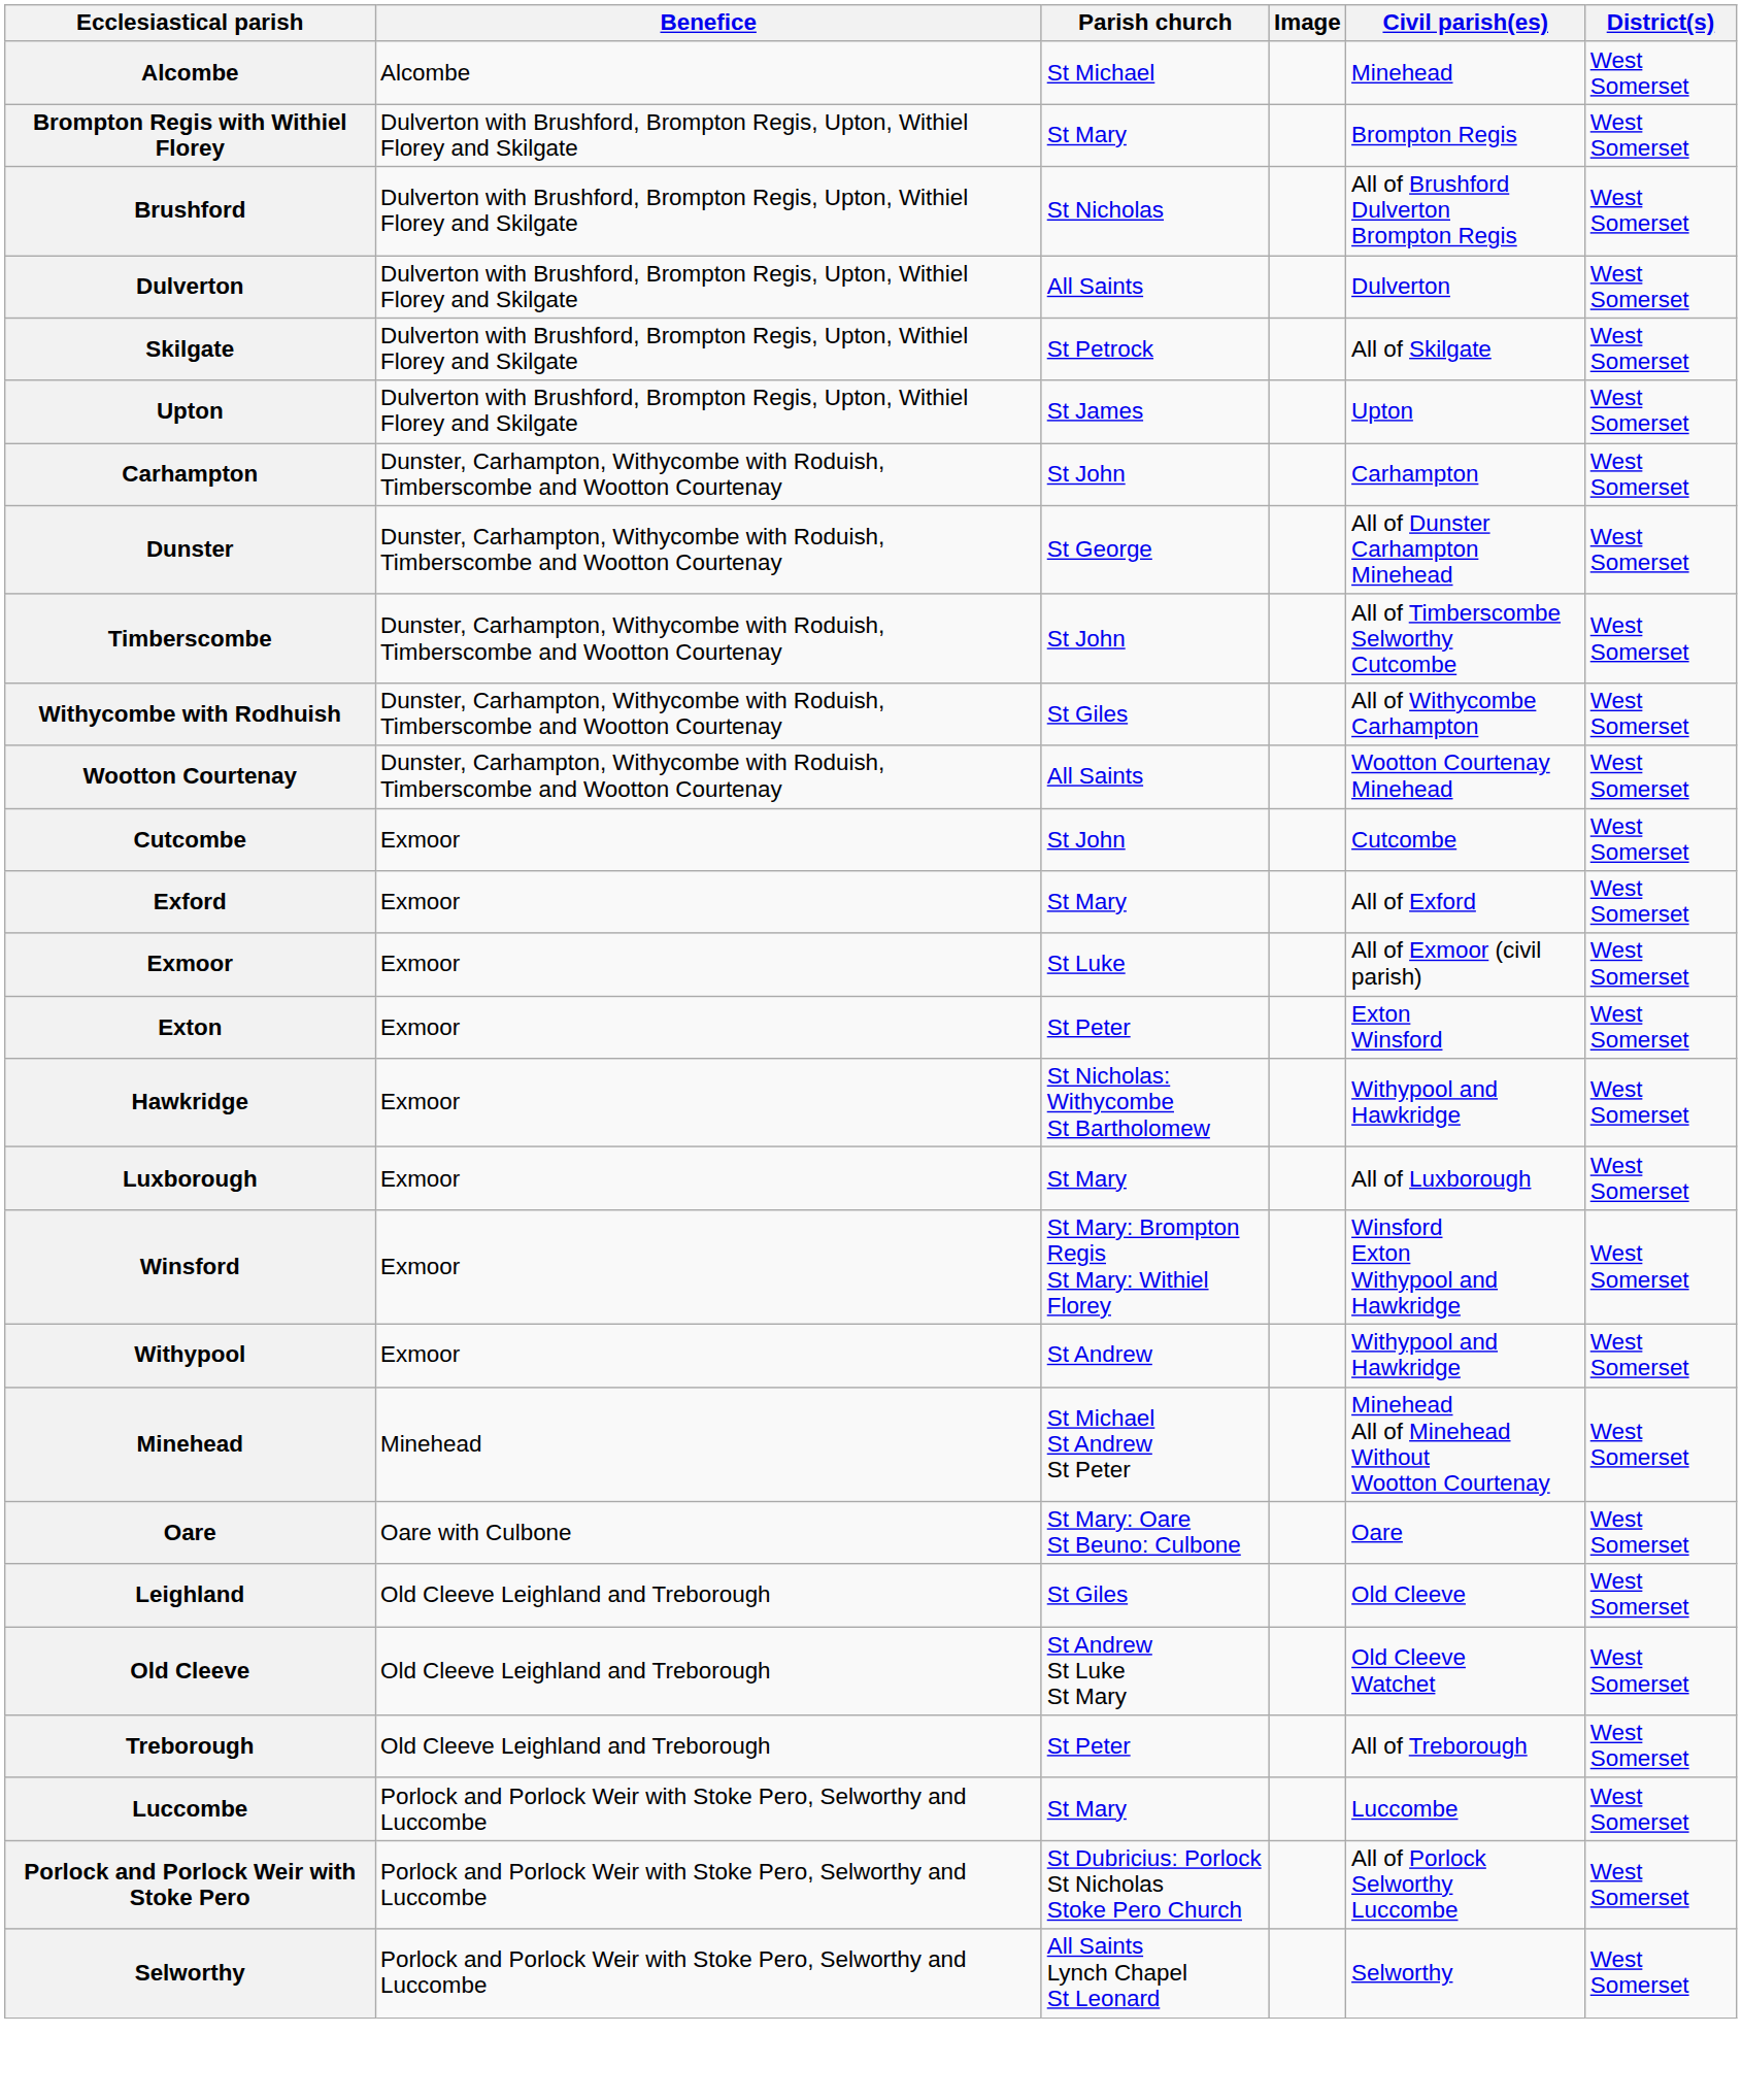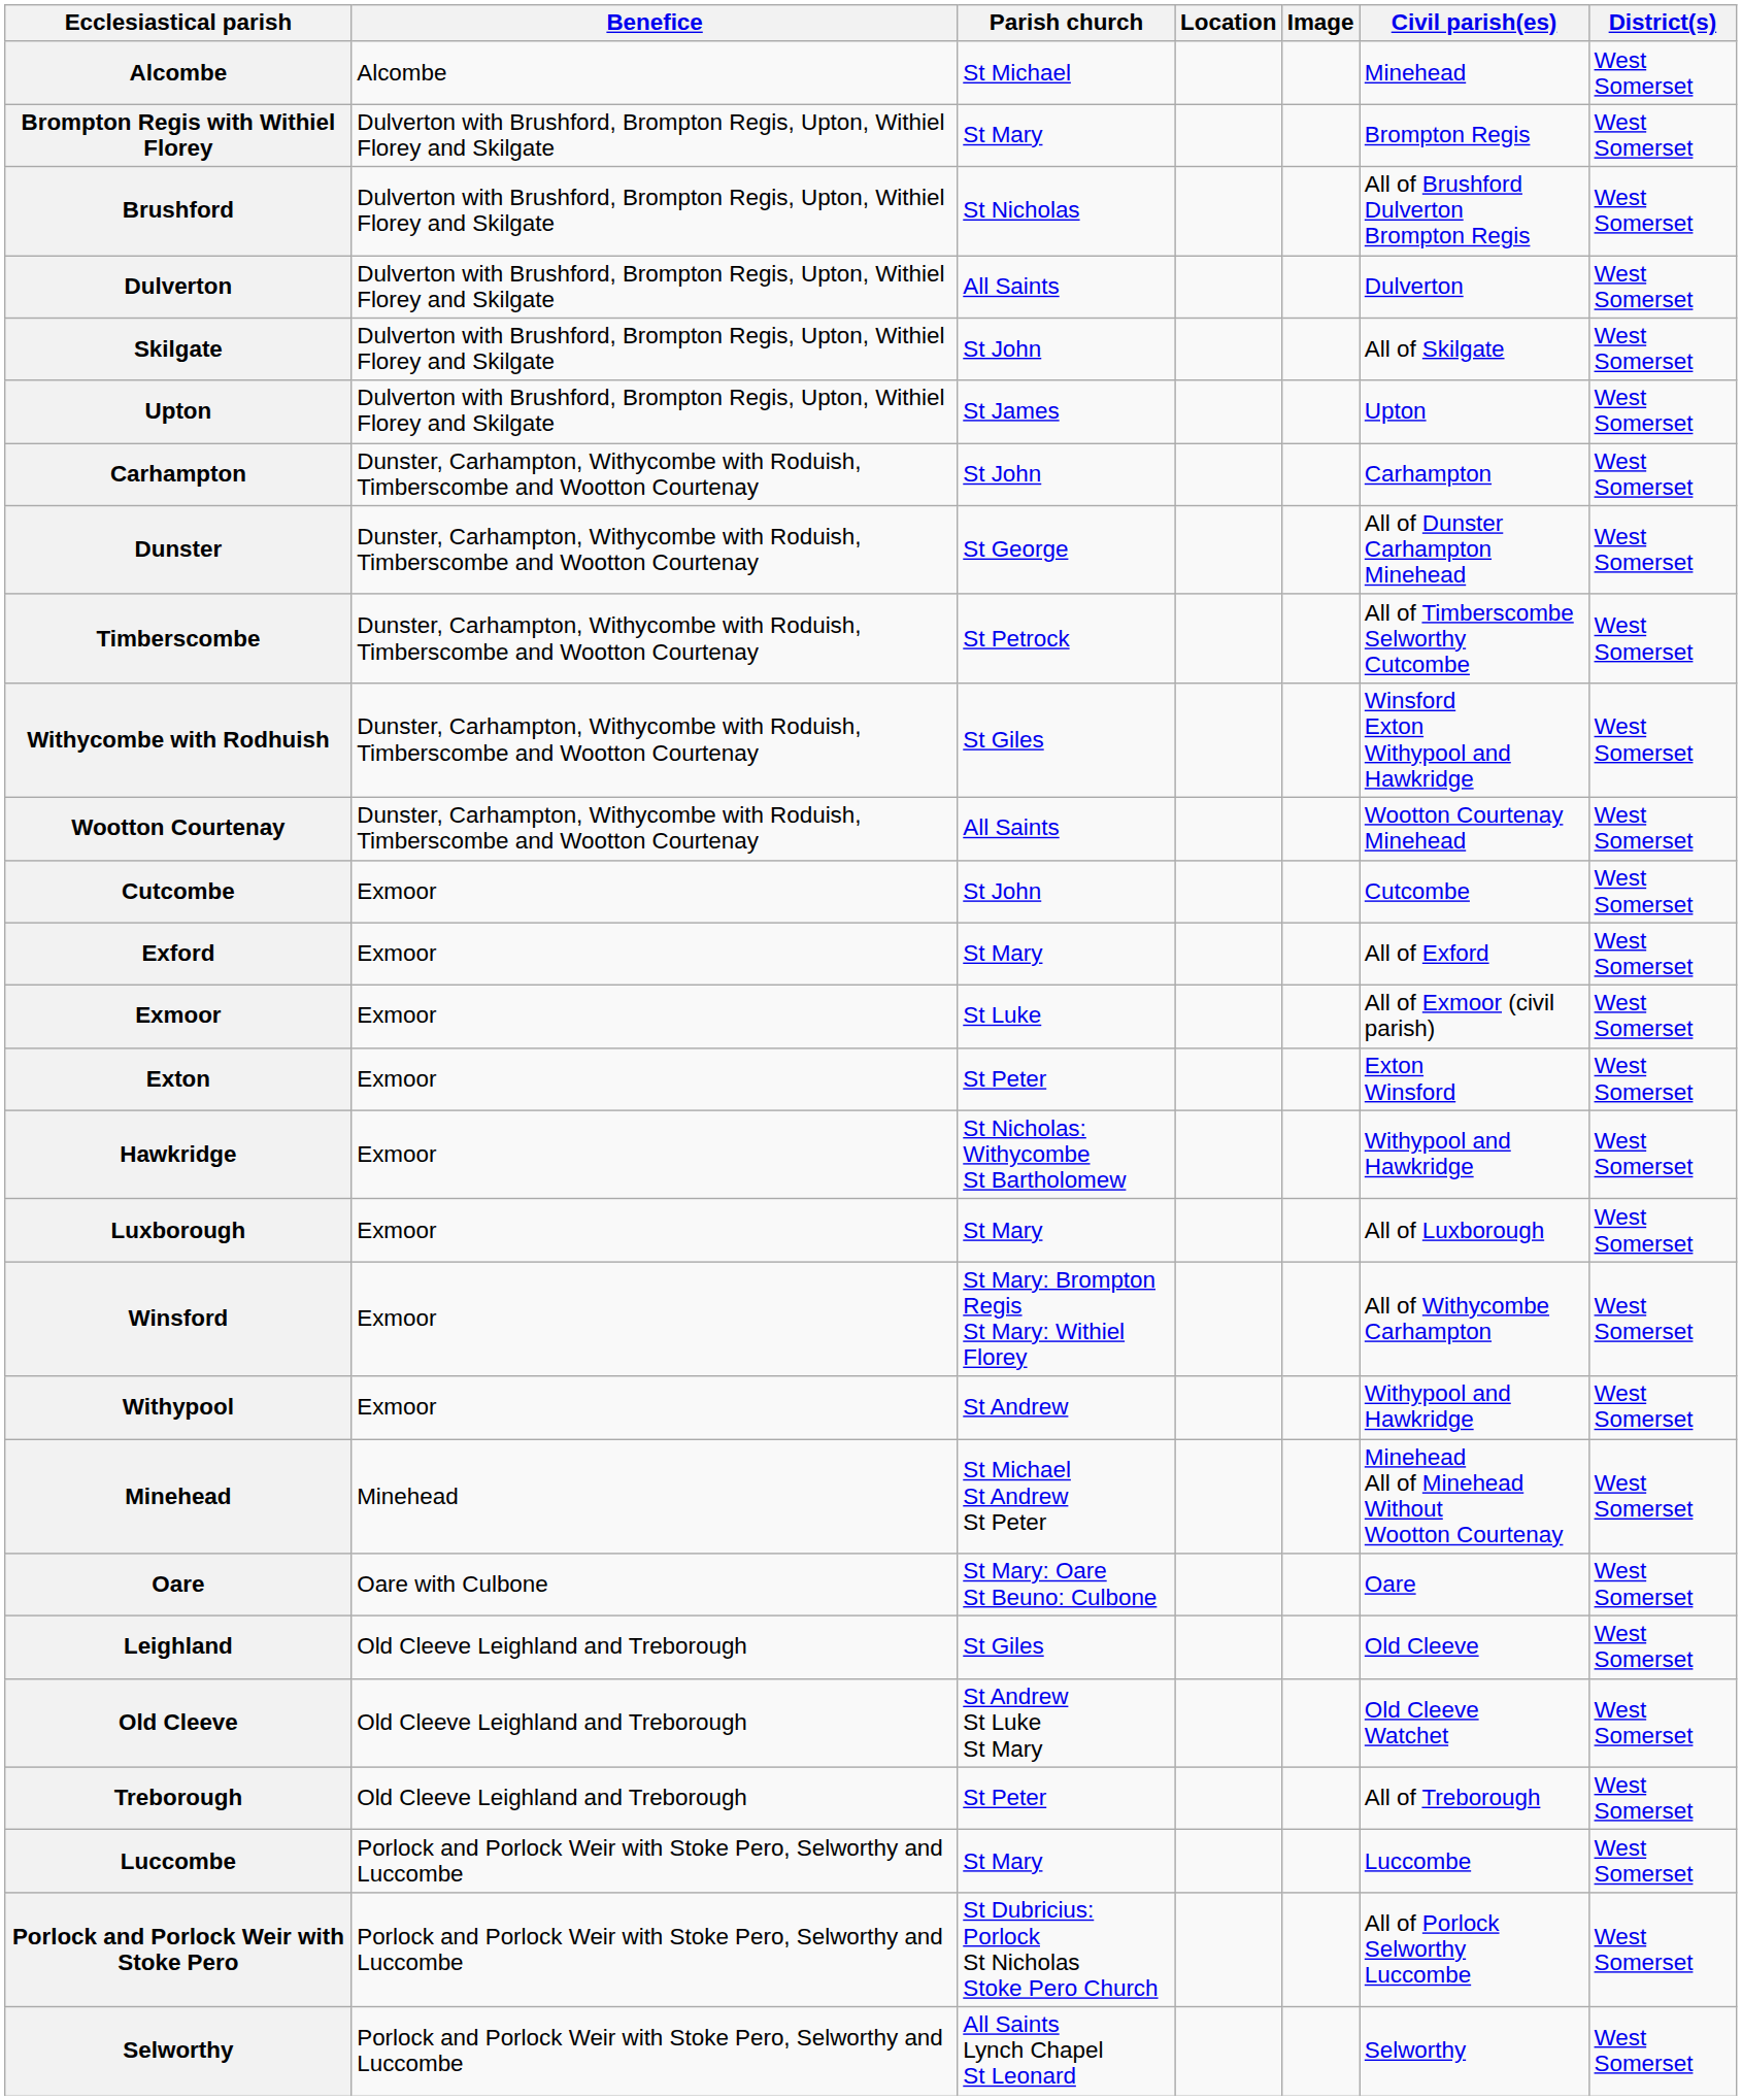 <table class="wikitable sortable" style="width:95%;">
 <tr>
 <th scope="col">Ecclesiastical parish</th>
 <th scope="col"><a href='#'>Benefice</a></th>
 <th scope="col">Parish church</th>
+<th scope="col">Location</th>
 <th scope="col" class="unsortable">Image</th>
 <th scope="col"><a href='#'>Civil parish(es)</a></th>
 <th scope="col"><a href='#'>District(s)</a></th>
 </tr>
 <tr>
 <th scope="row">Alcombe</th>
 <td>Alcombe</td>
 <td><a href='#'>St Michael</a></td>
+<td><small></small></td>
 <td></td>
 <td><a href='#'>Minehead</a></td>
 <td><a href='#'>West Somerset</a></td>
 </tr>
 <tr>
 <th scope="row">Brompton Regis with Withiel Florey</th>
 <td>Dulverton with Brushford, Brompton Regis, Upton, Withiel Florey and Skilgate</td>
 <td><a href='#'>St Mary</a></td>
+<td><small></small></td>
 <td></td>
 <td><a href='#'>Brompton Regis</a></td>
 <td><a href='#'>West Somerset</a></td>
 </tr>
 <tr>
 <th scope="row">Brushford</th>
 <td>Dulverton with Brushford, Brompton Regis, Upton, Withiel Florey and Skilgate</td>
 <td><a href='#'>St Nicholas</a></td>
+<td><small></small></td>
 <td></td>
 <td>All of <a href='#'>Brushford</a><br> <a href='#'>Dulverton</a><br> <a href='#'>Brompton Regis</a></td>
 <td><a href='#'>West Somerset</a></td>
 </tr>
 <tr>
 <th scope="row">Dulverton</th>
 <td>Dulverton with Brushford, Brompton Regis, Upton, Withiel Florey and Skilgate</td>
 <td><a href='#'>All Saints</a></td>
+<td><small></small></td>
 <td></td>
 <td><a href='#'>Dulverton</a></td>
 <td><a href='#'>West Somerset</a></td>
 </tr>
 <tr>
 <th scope="row">Skilgate</th>
 <td>Dulverton with Brushford, Brompton Regis, Upton, Withiel Florey and Skilgate</td>
-<td><a href='#'>St Petrock</a></td>
+<td><a href='#'>St John</a></td>
+<td><small></small></td>
 <td></td>
 <td>All of <a href='#'>Skilgate</a></td>
 <td><a href='#'>West Somerset</a></td>
 </tr>
 <tr>
 <th scope="row">Upton</th>
 <td>Dulverton with Brushford, Brompton Regis, Upton, Withiel Florey and Skilgate</td>
 <td><a href='#'>St James</a></td>
+<td><small></small></td>
 <td></td>
 <td><a href='#'>Upton</a></td>
 <td><a href='#'>West Somerset</a></td>
 </tr>
 <tr>
 <th scope="row">Carhampton</th>
 <td>Dunster, Carhampton, Withycombe with Roduish, Timberscombe and Wootton Courtenay</td>
 <td><a href='#'>St John</a></td>
+<td><small></small></td>
 <td></td>
 <td><a href='#'>Carhampton</a></td>
 <td><a href='#'>West Somerset</a></td>
 </tr>
 <tr>
 <th scope="row">Dunster</th>
 <td>Dunster, Carhampton, Withycombe with Roduish, Timberscombe and Wootton Courtenay</td>
 <td><a href='#'>St George</a></td>
+<td><small></small></td>
 <td></td>
 <td>All of <a href='#'>Dunster</a><br> <a href='#'>Carhampton</a><br> <a href='#'>Minehead</a></td>
 <td><a href='#'>West Somerset</a></td>
 </tr>
 <tr>
 <th scope="row">Timberscombe</th>
 <td>Dunster, Carhampton, Withycombe with Roduish, Timberscombe and Wootton Courtenay</td>
-<td><a href='#'>St John</a></td>
+<td><a href='#'>St Petrock</a></td>
+<td><small></small></td>
 <td></td>
 <td>All of <a href='#'>Timberscombe</a><br> <a href='#'>Selworthy</a><br> <a href='#'>Cutcombe</a></td>
 <td><a href='#'>West Somerset</a></td>
 </tr>
 <tr>
 <th scope="row">Withycombe with Rodhuish</th>
 <td>Dunster, Carhampton, Withycombe with Roduish, Timberscombe and Wootton Courtenay</td>
 <td><a href='#'>St Giles</a></td>
+<td><small></small></td>
 <td></td>
-<td>All of <a href='#'>Withycombe</a><br><a href='#'>Carhampton</a></td>
+<td><a href='#'>Winsford</a><br> <a href='#'>Exton</a><br> <a href='#'>Withypool and Hawkridge</a></td>
 <td><a href='#'>West Somerset</a></td>
 </tr>
 <tr>
 <th scope="row">Wootton Courtenay</th>
 <td>Dunster, Carhampton, Withycombe with Roduish, Timberscombe and Wootton Courtenay</td>
 <td><a href='#'>All Saints</a></td>
+<td><small></small></td>
 <td></td>
 <td><a href='#'>Wootton Courtenay</a><br><a href='#'>Minehead</a></td>
 <td><a href='#'>West Somerset</a></td>
 </tr>
 <tr>
 <th scope="row">Cutcombe</th>
 <td>Exmoor</td>
 <td><a href='#'>St John</a></td>
+<td><small></small></td>
 <td></td>
 <td><a href='#'>Cutcombe</a></td>
 <td><a href='#'>West Somerset</a></td>
 </tr>
 <tr>
 <th scope="row">Exford</th>
 <td>Exmoor</td>
 <td><a href='#'>St Mary</a></td>
+<td><small></small></td>
 <td></td>
 <td>All of <a href='#'>Exford</a></td>
 <td><a href='#'>West Somerset</a></td>
 </tr>
 <tr>
 <th scope="row">Exmoor</th>
 <td>Exmoor</td>
 <td><a href='#'>St Luke</a></td>
+<td><small></small></td>
 <td></td>
 <td>All of <a href='#'>Exmoor</a> (civil parish)</td>
 <td><a href='#'>West Somerset</a></td>
 </tr>
 <tr>
 <th scope="row">Exton</th>
 <td>Exmoor</td>
 <td><a href='#'>St Peter</a></td>
+<td><small></small></td>
 <td></td>
 <td><a href='#'>Exton</a><br> <a href='#'>Winsford</a></td>
 <td><a href='#'>West Somerset</a></td>
 </tr>
 <tr>
 <th scope="row">Hawkridge</th>
 <td>Exmoor</td>
 <td><a href='#'>St Nicholas: Withycombe</a><br><a href='#'>St Bartholomew</a></td>
+<td><small></small></td>
 <td></td>
 <td><a href='#'>Withypool and Hawkridge</a></td>
 <td><a href='#'>West Somerset</a></td>
 </tr>
 <tr>
 <th scope="row">Luxborough</th>
 <td>Exmoor</td>
 <td><a href='#'>St Mary</a></td>
+<td><small></small></td>
 <td></td>
 <td>All of <a href='#'>Luxborough</a></td>
 <td><a href='#'>West Somerset</a></td>
 </tr>
 <tr>
 <th scope="row">Winsford</th>
 <td>Exmoor</td>
 <td><a href='#'>St Mary: Brompton Regis</a><br> <a href='#'>St Mary: Withiel Florey</a></td>
+<td><small></small></td>
 <td></td>
-<td><a href='#'>Winsford</a><br> <a href='#'>Exton</a><br> <a href='#'>Withypool and Hawkridge</a></td>
+<td>All of <a href='#'>Withycombe</a><br><a href='#'>Carhampton</a></td>
 <td><a href='#'>West Somerset</a></td>
 </tr>
 <tr>
 <th scope="row">Withypool</th>
 <td>Exmoor</td>
 <td><a href='#'>St Andrew</a></td>
+<td><small></small></td>
 <td></td>
 <td><a href='#'>Withypool and Hawkridge</a></td>
 <td><a href='#'>West Somerset</a></td>
 </tr>
 <tr>
 <th scope="row">Minehead</th>
 <td>Minehead</td>
 <td><a href='#'>St Michael</a><br><a href='#'>St Andrew</a><br>St Peter</td>
+<td><small></small></td>
 <td></td>
 <td><a href='#'>Minehead</a><br>All of <a href='#'>Minehead Without</a><br> <a href='#'>Wootton Courtenay</a></td>
 <td><a href='#'>West Somerset</a></td>
 </tr>
 <tr>
 <th scope="row">Oare</th>
 <td>Oare with Culbone</td>
 <td><a href='#'>St Mary: Oare</a><br> <a href='#'>St Beuno: Culbone</a></td>
+<td><small></small></td>
 <td></td>
 <td><a href='#'>Oare</a></td>
 <td><a href='#'>West Somerset</a></td>
 </tr>
 <tr>
 <th scope="row">Leighland</th>
 <td>Old Cleeve  Leighland and Treborough</td>
 <td><a href='#'>St Giles</a></td>
+<td><small></small></td>
 <td></td>
 <td><a href='#'>Old Cleeve</a></td>
 <td><a href='#'>West Somerset</a></td>
 </tr>
 <tr>
 <th scope="row">Old Cleeve</th>
 <td>Old Cleeve  Leighland and Treborough</td>
 <td><a href='#'>St Andrew</a><br>St Luke<br>St Mary</td>
+<td><small></small></td>
 <td></td>
 <td><a href='#'>Old Cleeve</a><br> <a href='#'>Watchet</a></td>
 <td><a href='#'>West Somerset</a></td>
 </tr>
 <tr>
 <th scope="row">Treborough</th>
 <td>Old Cleeve  Leighland and Treborough</td>
 <td><a href='#'>St Peter</a></td>
+<td><small></small></td>
 <td></td>
 <td>All of <a href='#'>Treborough</a></td>
 <td><a href='#'>West Somerset</a></td>
 </tr>
 <tr>
 <th scope="row">Luccombe</th>
 <td>Porlock and Porlock Weir with Stoke Pero, Selworthy and Luccombe</td>
 <td><a href='#'>St Mary</a></td>
+<td><small></small></td>
 <td></td>
 <td><a href='#'>Luccombe</a></td>
 <td><a href='#'>West Somerset</a></td>
 </tr>
 <tr>
 <th scope="row">Porlock and Porlock Weir with Stoke Pero</th>
 <td>Porlock and Porlock Weir with Stoke Pero, Selworthy and Luccombe</td>
 <td><a href='#'>St Dubricius: Porlock</a><br>St Nicholas<br><a href='#'>Stoke Pero Church</a></td>
+<td><small></small></td>
 <td></td>
 <td>All of <a href='#'>Porlock</a><br><a href='#'>Selworthy</a><br><a href='#'>Luccombe</a></td>
 <td><a href='#'>West Somerset</a></td>
 </tr>
 <tr>
 <th scope="row">Selworthy</th>
 <td>Porlock and Porlock Weir with Stoke Pero, Selworthy and Luccombe</td>
 <td><a href='#'>All Saints</a><br>Lynch Chapel<br><a href='#'>St Leonard</a></td>
+<td><small></small></td>
 <td></td>
 <td><a href='#'>Selworthy</a></td>
 <td><a href='#'>West Somerset</a></td>
 </tr>
 </table>
